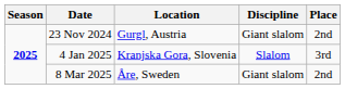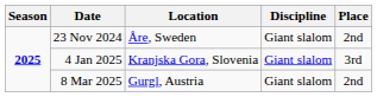 <table class="wikitable" style="text-align:center; font-size:95%;">
 <tr>
 <th>Season</th>
 <th>Date</th>
 <th>Location</th>
 <th>Discipline</th>
 <th>Place</th>
 </tr>
 <tr>
 <td rowspan=3><strong><a href='#'>2025</a></strong></td>
 <td align=right>23 Nov 2024</td>
-<td align=left> <a href='#'>Gurgl</a>, Austria</td>
+<td align=left> <a href='#'>Åre</a>, Sweden</td>
 <td>Giant slalom</td>
 <td>2nd</td>
 </tr>
 <tr>
 <td align=right>4 Jan 2025</td>
 <td align=left> <a href='#'>Kranjska Gora</a>, Slovenia</td>
-<td><a href='#'>Slalom</a></td>
+<td><a href='#'>Giant slalom</a></td>
 <td>3rd</td>
 </tr>
 <tr>
 <td align=right>8 Mar 2025</td>
-<td align=left> <a href='#'>Åre</a>, Sweden</td>
+<td align=left> <a href='#'>Gurgl</a>, Austria</td>
 <td>Giant slalom</td>
 <td>2nd</td>
 </tr>
 </table>
